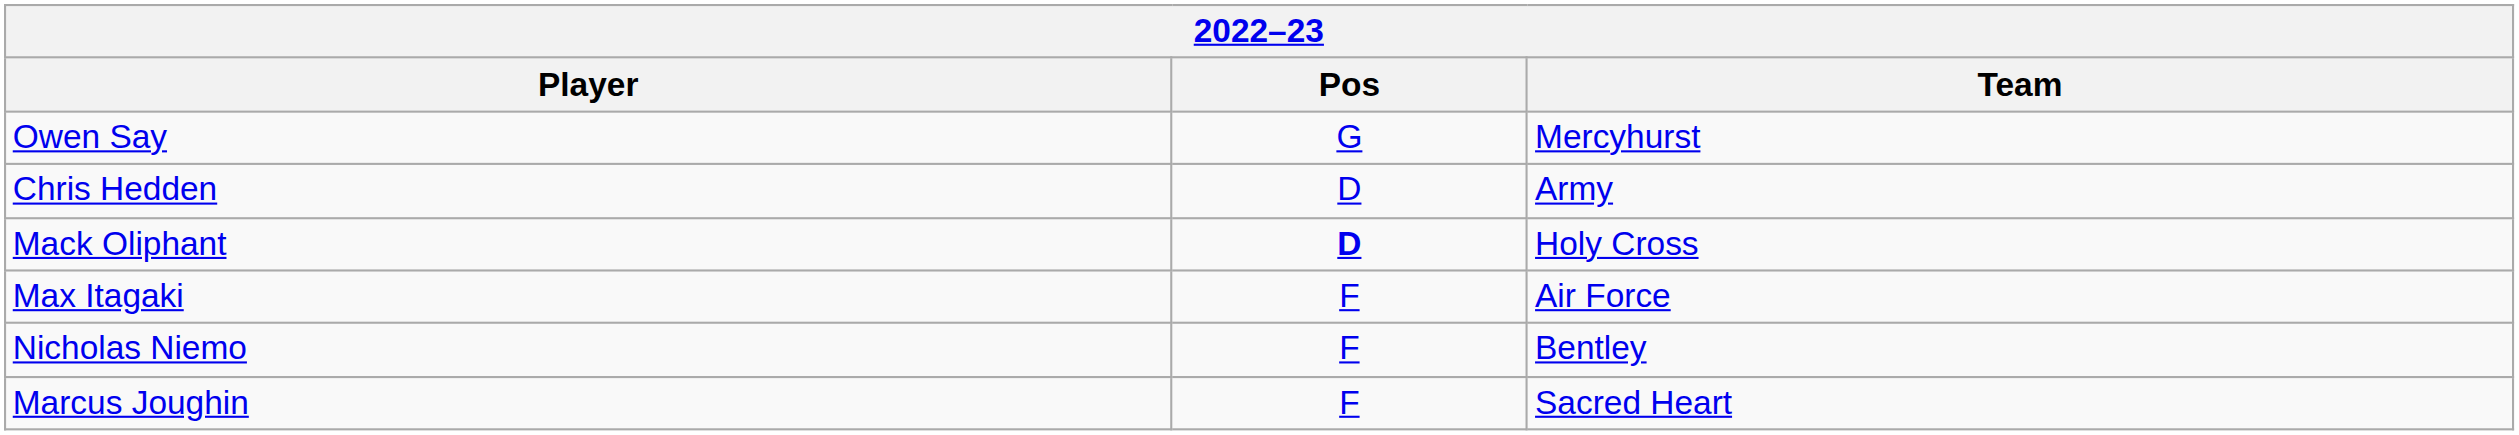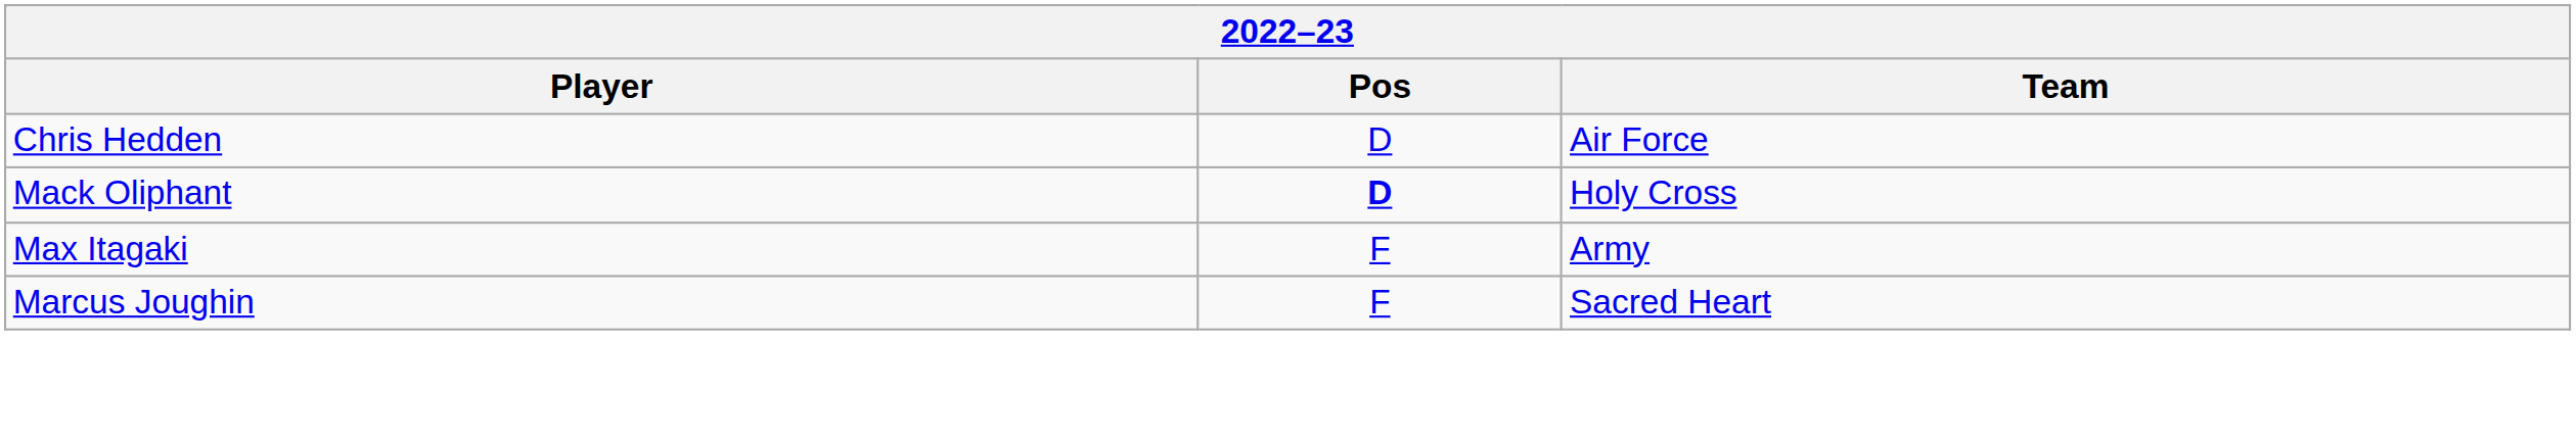 <table class="wikitable" width=95%>
 <tr>
 <th colspan=3><a href='#'>2022–23</a></th>
 </tr>
 <tr>
 <th>Player</th>
 <th>Pos</th>
 <th>Team</th>
 </tr>
 <tr>
-<td><a href='#'>Owen Say</a></td>
-<td style="text-align:center;"><a href='#'>G</a></td>
-<td><a href='#'>Mercyhurst</a></td>
-</tr>
-<tr>
 <td><a href='#'>Chris Hedden</a></td>
 <td style="text-align:center;"><a href='#'>D</a></td>
-<td><a href='#'>Army</a></td>
+<td><a href='#'>Air Force</a></td>
 </tr>
 <tr>
 <td><a href='#'>Mack Oliphant</a></td>
 <td style="text-align:center;"><strong><a href='#'>D</a></strong></td>
 <td><a href='#'>Holy Cross</a></td>
 </tr>
 <tr>
 <td><a href='#'>Max Itagaki</a></td>
 <td style="text-align:center;"><a href='#'>F</a></td>
-<td><a href='#'>Air Force</a></td>
-</tr>
-<tr>
-<td><a href='#'>Nicholas Niemo</a></td>
-<td style="text-align:center;"><a href='#'>F</a></td>
-<td><a href='#'>Bentley</a></td>
+<td><a href='#'>Army</a></td>
 </tr>
 <tr>
 <td><a href='#'>Marcus Joughin</a></td>
 <td style="text-align:center;"><a href='#'>F</a></td>
 <td><a href='#'>Sacred Heart</a></td>
 </tr>
 </table>
